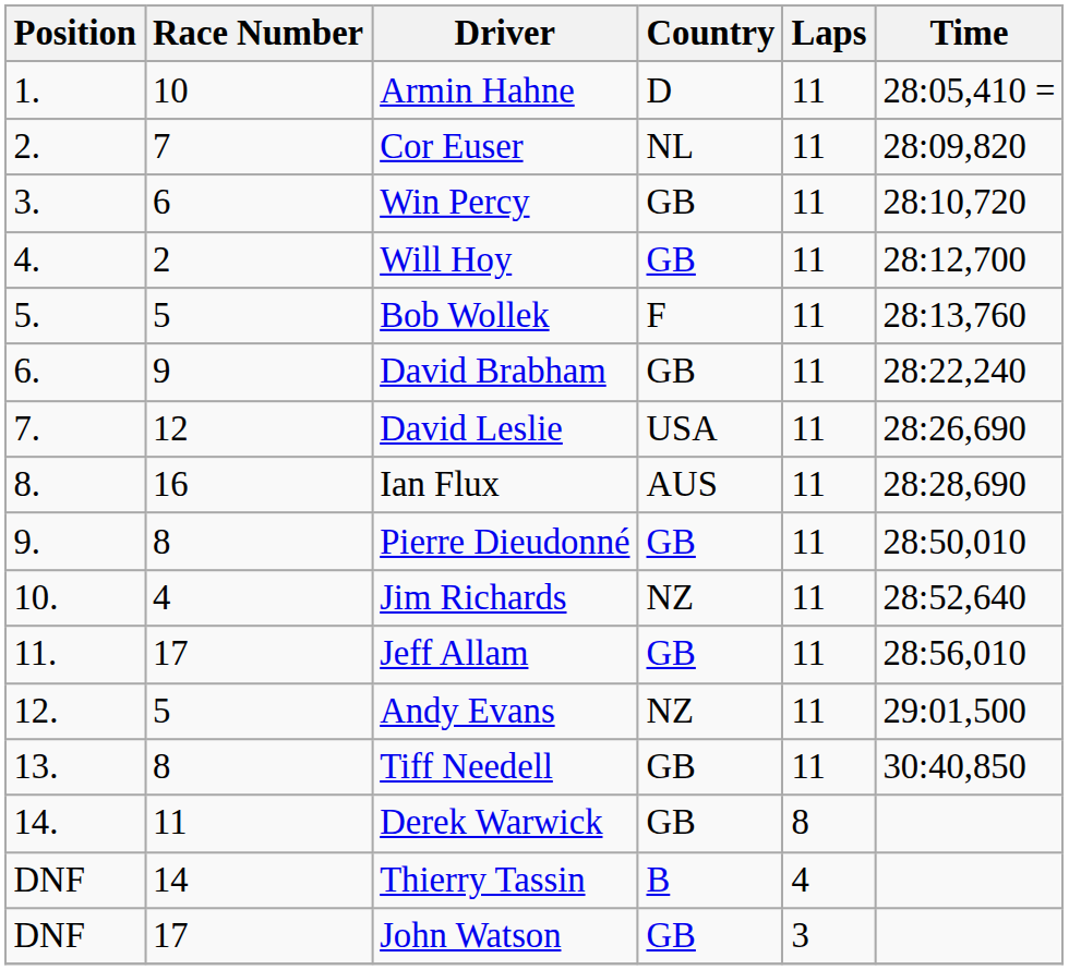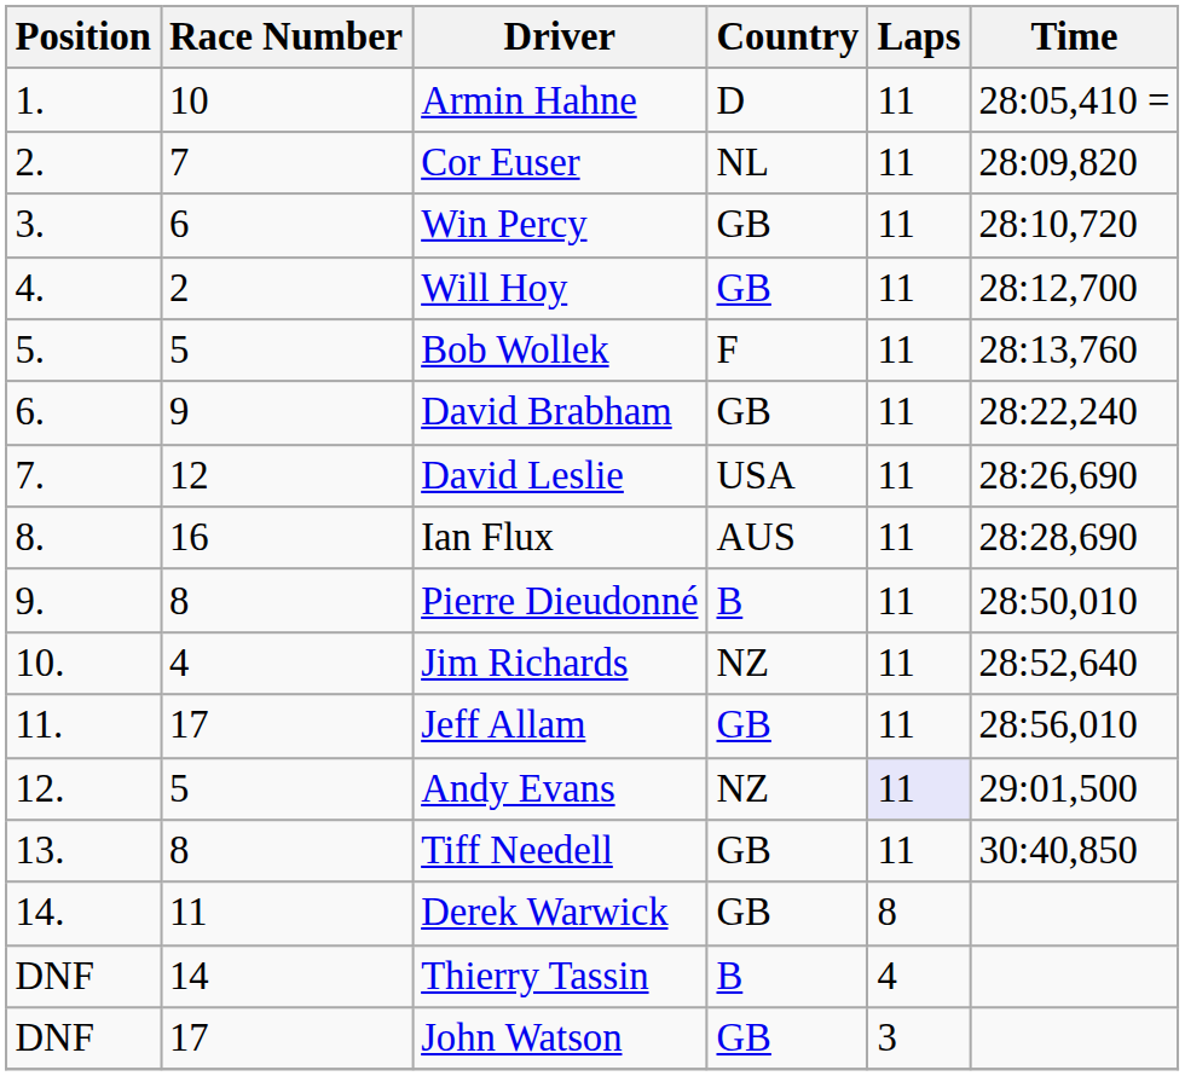 <table class="wikitable">
 <tr>
 <th>Position</th>
 <th>Race Number</th>
 <th>Driver</th>
 <th>Country</th>
 <th>Laps</th>
 <th>Time</th>
 </tr>
 <tr>
 <td>1.</td>
 <td>10</td>
 <td><a href='#'>Armin Hahne</a></td>
 <td>D</td>
 <td>11</td>
 <td>28:05,410 = </td>
 </tr>
 <tr>
 <td>2.</td>
 <td>7</td>
 <td><a href='#'>Cor Euser</a></td>
 <td>NL</td>
 <td>11</td>
 <td>28:09,820</td>
 </tr>
 <tr>
 <td>3.</td>
 <td>6</td>
 <td><a href='#'>Win Percy</a></td>
 <td>GB</td>
 <td>11</td>
 <td>28:10,720</td>
 </tr>
 <tr>
 <td>4.</td>
 <td>2</td>
 <td><a href='#'>Will Hoy</a></td>
 <td><a href='#'>GB</a></td>
 <td>11</td>
 <td>28:12,700</td>
 </tr>
 <tr>
 <td>5.</td>
 <td>5</td>
 <td><a href='#'>Bob Wollek</a></td>
 <td>F</td>
 <td>11</td>
 <td>28:13,760</td>
 </tr>
 <tr>
 <td>6.</td>
 <td>9</td>
 <td><a href='#'>David Brabham</a></td>
 <td>GB</td>
 <td>11</td>
 <td>28:22,240</td>
 </tr>
 <tr>
 <td>7.</td>
 <td>12</td>
 <td><a href='#'>David Leslie</a></td>
 <td>USA</td>
 <td>11</td>
 <td>28:26,690</td>
 </tr>
 <tr>
 <td>8.</td>
 <td>16</td>
 <td>Ian Flux</td>
 <td>AUS</td>
 <td>11</td>
 <td>28:28,690</td>
 </tr>
 <tr>
 <td>9.</td>
 <td>8</td>
 <td><a href='#'>Pierre Dieudonné</a></td>
-<td><a href='#'>GB</a></td>
+<td><a href='#'>B</a></td>
 <td>11</td>
 <td>28:50,010</td>
 </tr>
 <tr>
 <td>10.</td>
 <td>4</td>
 <td><a href='#'>Jim Richards</a></td>
 <td>NZ</td>
 <td>11</td>
 <td>28:52,640</td>
 </tr>
 <tr>
 <td>11.</td>
 <td>17</td>
 <td><a href='#'>Jeff Allam</a></td>
 <td><a href='#'>GB</a></td>
 <td>11</td>
 <td>28:56,010</td>
 </tr>
 <tr>
 <td>12.</td>
 <td>5</td>
 <td><a href='#'>Andy Evans</a></td>
 <td>NZ</td>
-<td>11</td>
+<td style="background: lavender;">11</td>
 <td>29:01,500</td>
 </tr>
 <tr>
 <td>13.</td>
 <td>8</td>
 <td><a href='#'>Tiff Needell</a></td>
 <td>GB</td>
 <td>11</td>
 <td>30:40,850</td>
 </tr>
 <tr>
 <td>14.</td>
 <td>11</td>
 <td><a href='#'>Derek Warwick</a></td>
 <td>GB</td>
 <td>8</td>
 <td></td>
 </tr>
 <tr>
 <td>DNF</td>
 <td>14</td>
 <td><a href='#'>Thierry Tassin</a></td>
 <td><a href='#'>B</a></td>
 <td>4</td>
 <td></td>
 </tr>
 <tr>
 <td>DNF</td>
 <td>17</td>
 <td><a href='#'>John Watson</a></td>
 <td><a href='#'>GB</a></td>
 <td>3</td>
 <td></td>
 </tr>
 <tr>
 </tr>
 </table>
